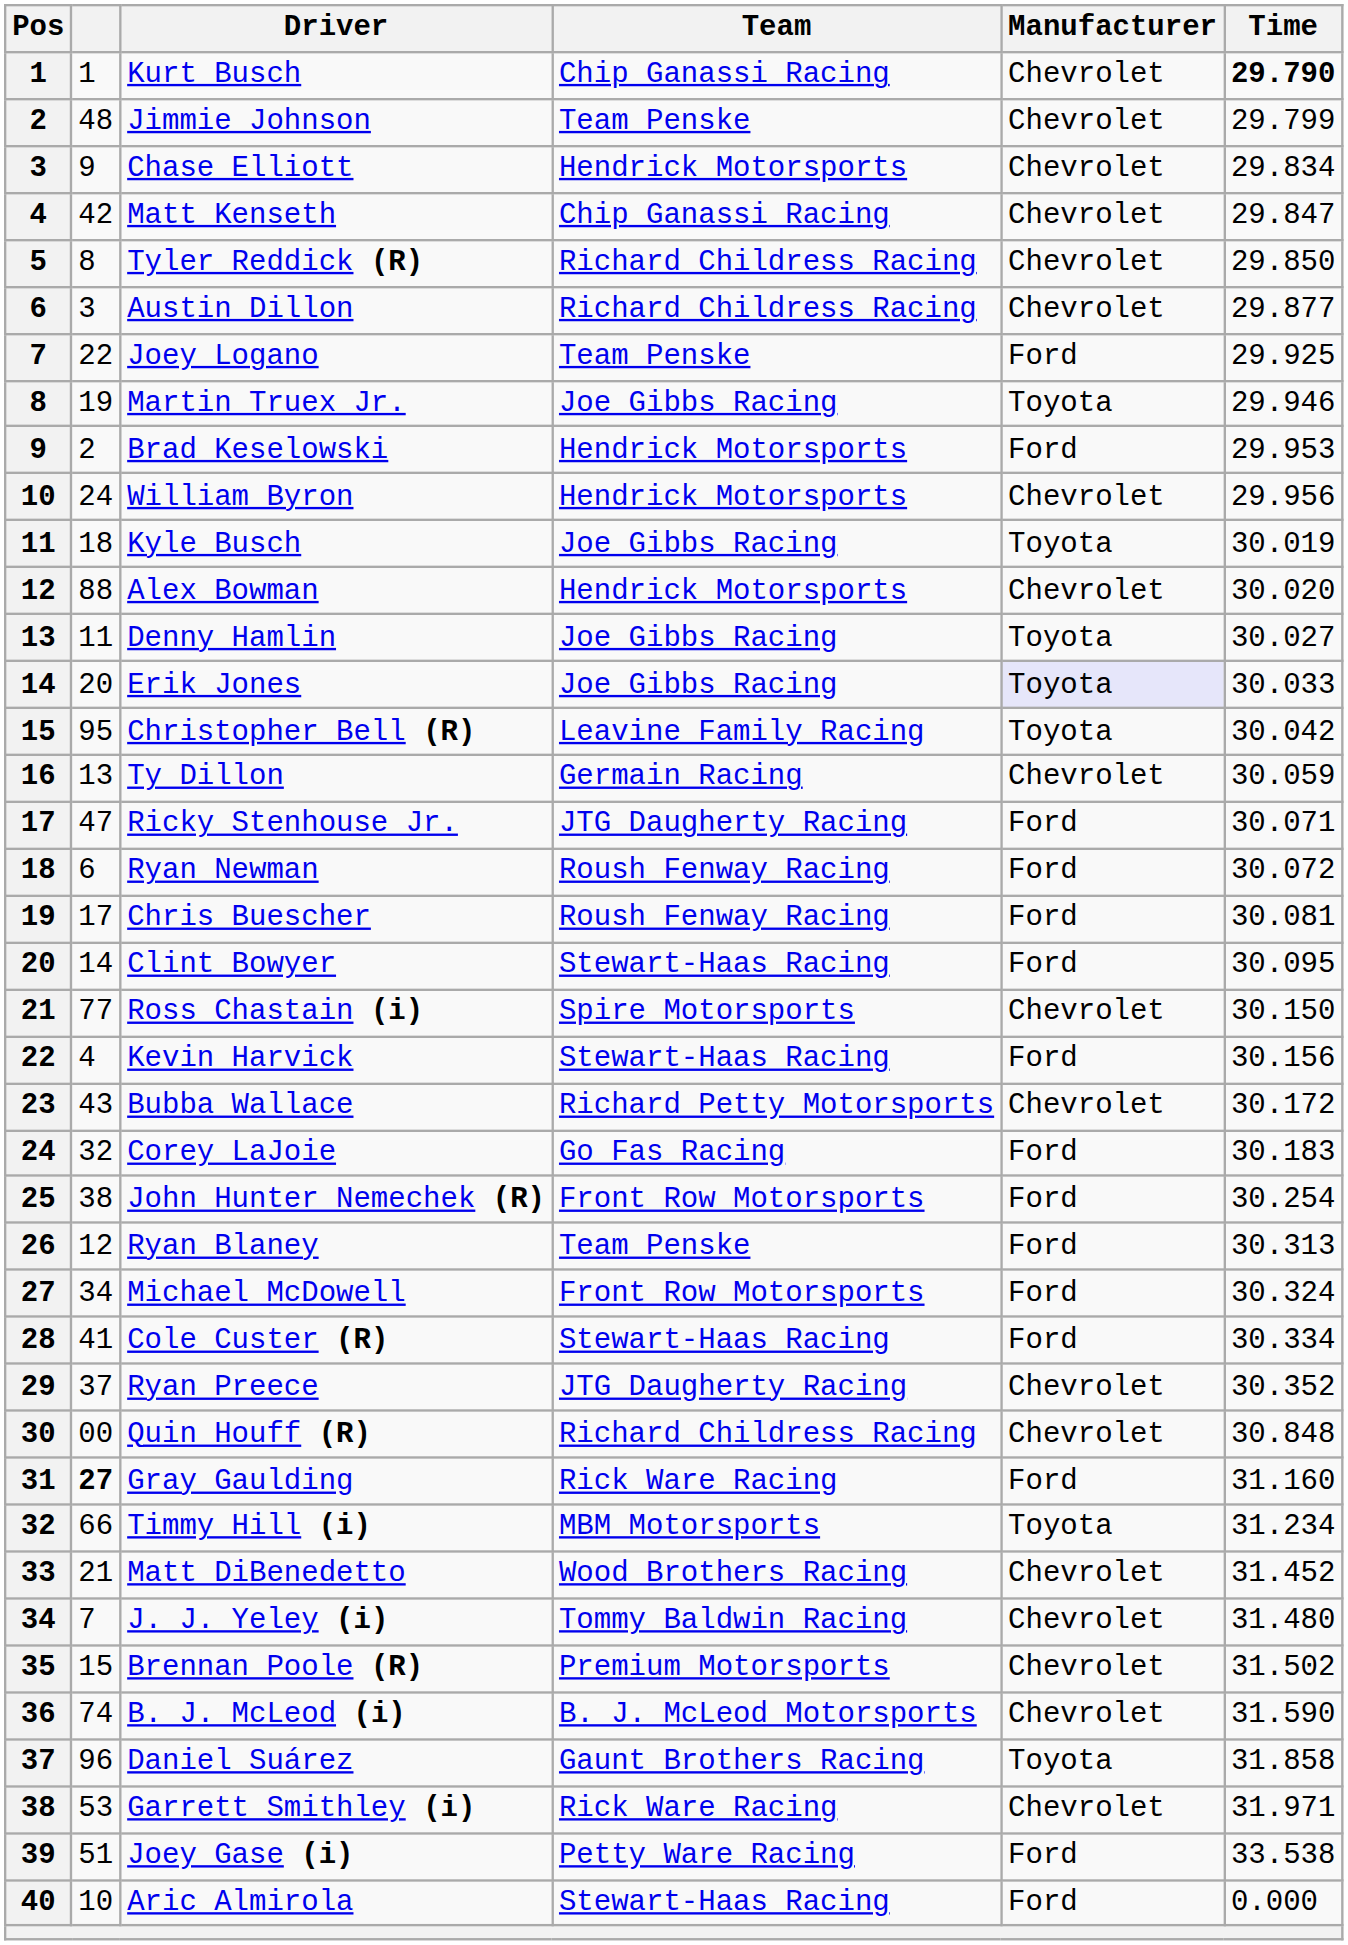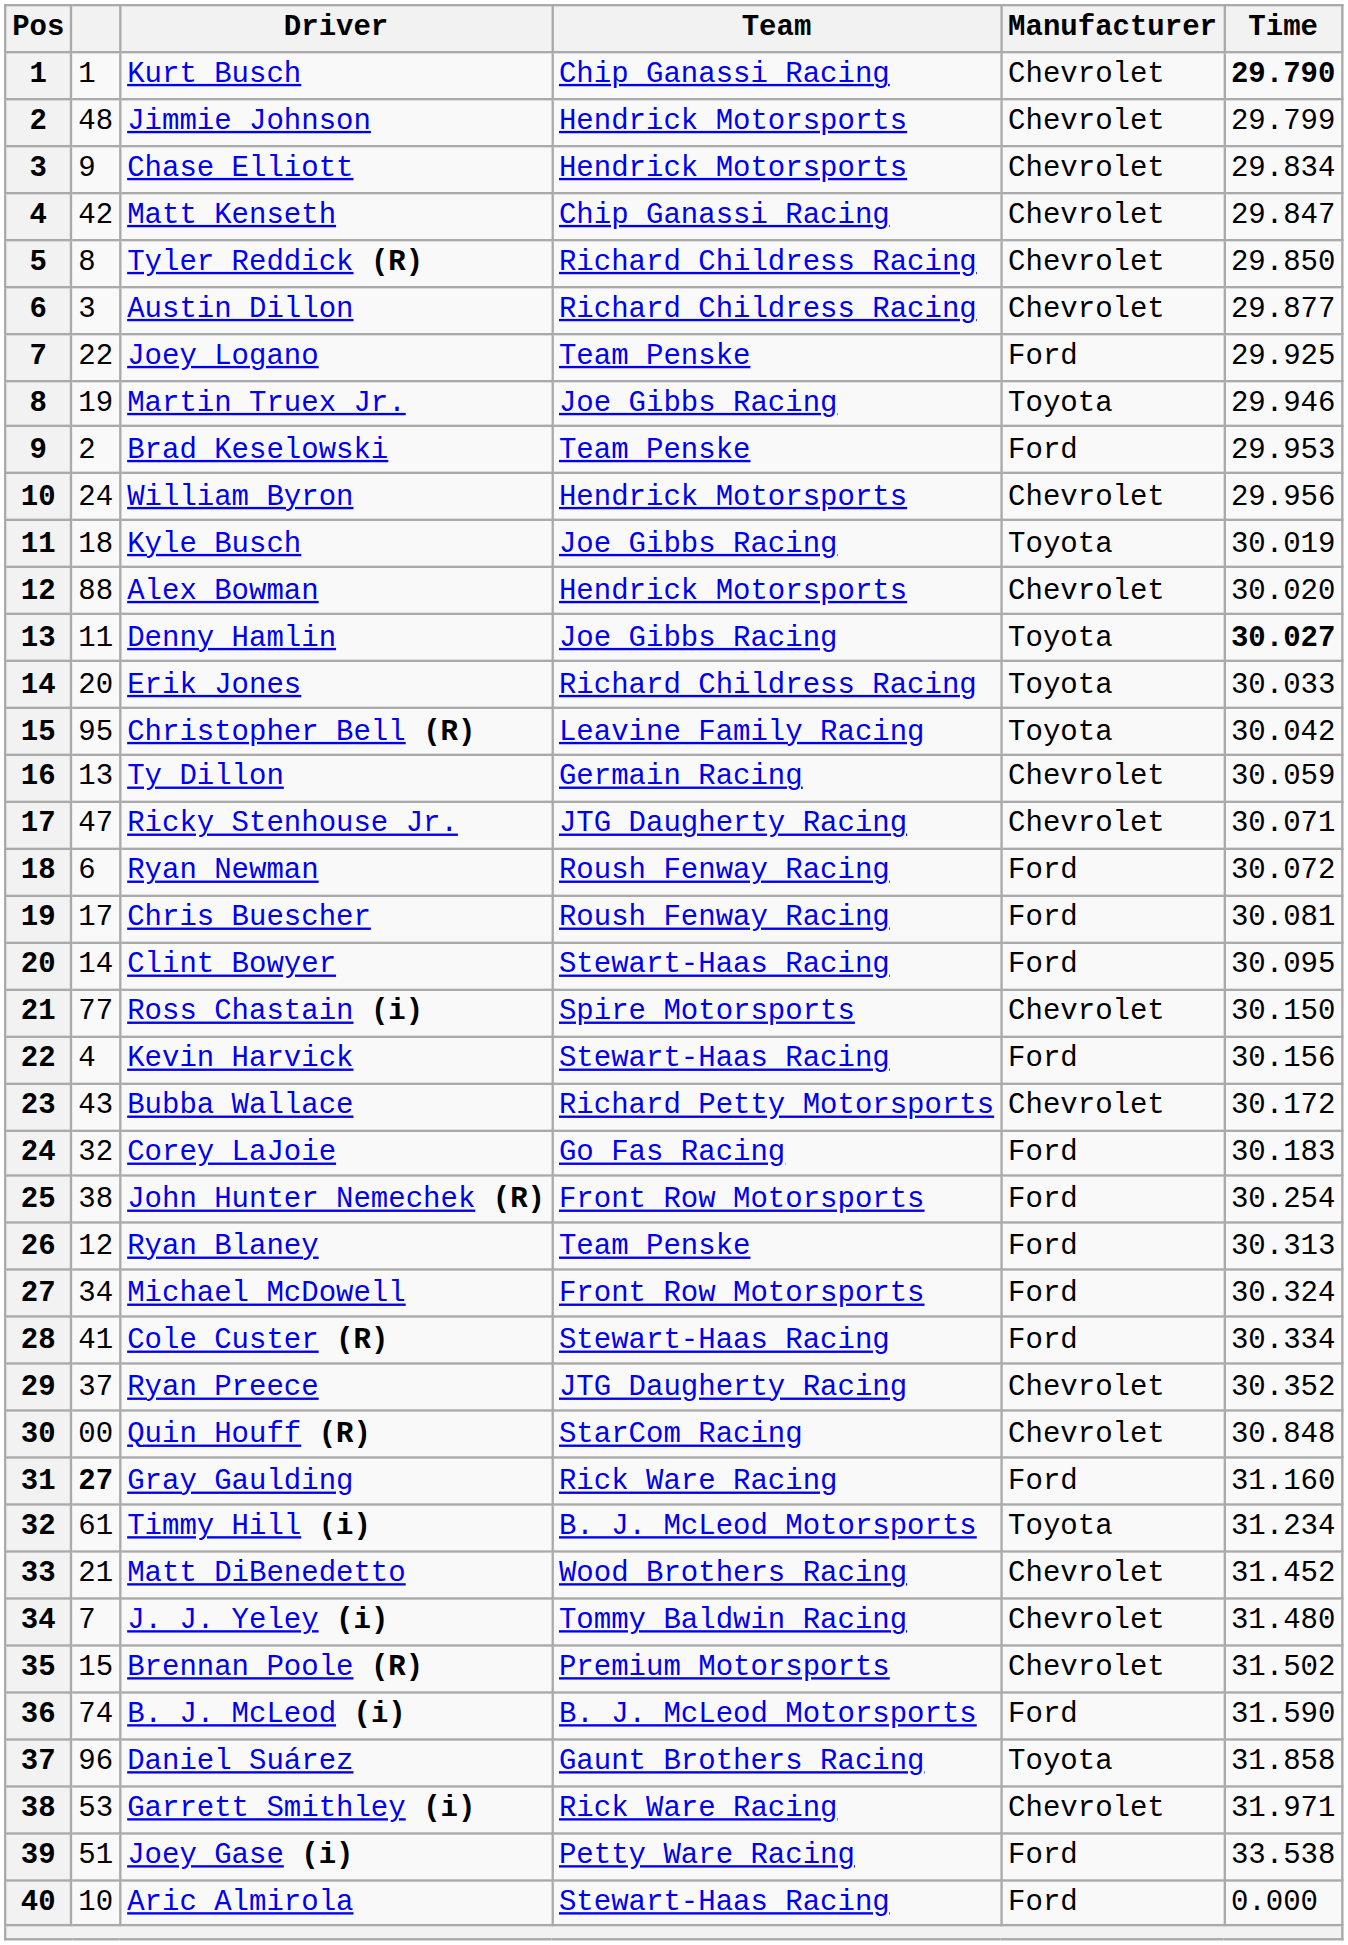 <table class="wikitable" style="font-size:95%">
 <tr>
 <th>Pos</th>
 <th></th>
 <th>Driver</th>
 <th>Team</th>
 <th>Manufacturer</th>
 <th>Time</th>
 </tr>
 <tr>
 <th>1</th>
 <td>1</td>
 <td><a href='#'>Kurt Busch</a></td>
 <td><a href='#'>Chip Ganassi Racing</a></td>
 <td>Chevrolet</td>
 <td><strong>29.790</strong></td>
 </tr>
 <tr>
 <th>2</th>
 <td>48</td>
 <td><a href='#'>Jimmie Johnson</a></td>
-<td><a href='#'>Team Penske</a></td>
+<td><a href='#'>Hendrick Motorsports</a></td>
 <td>Chevrolet</td>
 <td>29.799</td>
 </tr>
 <tr>
 <th>3</th>
 <td>9</td>
 <td><a href='#'>Chase Elliott</a></td>
 <td><a href='#'>Hendrick Motorsports</a></td>
 <td>Chevrolet</td>
 <td>29.834</td>
 </tr>
 <tr>
 <th>4</th>
 <td>42</td>
 <td><a href='#'>Matt Kenseth</a></td>
 <td><a href='#'>Chip Ganassi Racing</a></td>
 <td>Chevrolet</td>
 <td>29.847</td>
 </tr>
 <tr>
 <th>5</th>
 <td>8</td>
 <td><a href='#'>Tyler Reddick</a> <strong>(R)</strong></td>
 <td><a href='#'>Richard Childress Racing</a></td>
 <td>Chevrolet</td>
 <td>29.850</td>
 </tr>
 <tr>
 <th>6</th>
 <td>3</td>
 <td><a href='#'>Austin Dillon</a></td>
 <td><a href='#'>Richard Childress Racing</a></td>
 <td>Chevrolet</td>
 <td>29.877</td>
 </tr>
 <tr>
 <th>7</th>
 <td>22</td>
 <td><a href='#'>Joey Logano</a></td>
 <td><a href='#'>Team Penske</a></td>
 <td>Ford</td>
 <td>29.925</td>
 </tr>
 <tr>
 <th>8</th>
 <td>19</td>
 <td><a href='#'>Martin Truex Jr.</a></td>
 <td><a href='#'>Joe Gibbs Racing</a></td>
 <td>Toyota</td>
 <td>29.946</td>
 </tr>
 <tr>
 <th>9</th>
 <td>2</td>
 <td><a href='#'>Brad Keselowski</a></td>
-<td><a href='#'>Hendrick Motorsports</a></td>
+<td><a href='#'>Team Penske</a></td>
 <td>Ford</td>
 <td>29.953</td>
 </tr>
 <tr>
 <th>10</th>
 <td>24</td>
 <td><a href='#'>William Byron</a></td>
 <td><a href='#'>Hendrick Motorsports</a></td>
 <td>Chevrolet</td>
 <td>29.956</td>
 </tr>
 <tr>
 <th>11</th>
 <td>18</td>
 <td><a href='#'>Kyle Busch</a></td>
 <td><a href='#'>Joe Gibbs Racing</a></td>
 <td>Toyota</td>
 <td>30.019</td>
 </tr>
 <tr>
 <th>12</th>
 <td>88</td>
 <td><a href='#'>Alex Bowman</a></td>
 <td><a href='#'>Hendrick Motorsports</a></td>
 <td>Chevrolet</td>
 <td>30.020</td>
 </tr>
 <tr>
 <th>13</th>
 <td>11</td>
 <td><a href='#'>Denny Hamlin</a></td>
 <td><a href='#'>Joe Gibbs Racing</a></td>
 <td>Toyota</td>
-<td>30.027</td>
+<td><strong>30.027</strong></td>
 </tr>
 <tr>
 <th>14</th>
 <td>20</td>
 <td><a href='#'>Erik Jones</a></td>
-<td><a href='#'>Joe Gibbs Racing</a></td>
-<td style="background: lavender;">Toyota</td>
+<td><a href='#'>Richard Childress Racing</a></td>
+<td>Toyota</td>
 <td>30.033</td>
 </tr>
 <tr>
 <th>15</th>
 <td>95</td>
 <td><a href='#'>Christopher Bell</a> <strong>(R)</strong></td>
 <td><a href='#'>Leavine Family Racing</a></td>
 <td>Toyota</td>
 <td>30.042</td>
 </tr>
 <tr>
 <th>16</th>
 <td>13</td>
 <td><a href='#'>Ty Dillon</a></td>
 <td><a href='#'>Germain Racing</a></td>
 <td>Chevrolet</td>
 <td>30.059</td>
 </tr>
 <tr>
 <th>17</th>
 <td>47</td>
 <td><a href='#'>Ricky Stenhouse Jr.</a></td>
 <td><a href='#'>JTG Daugherty Racing</a></td>
-<td>Ford</td>
+<td>Chevrolet</td>
 <td>30.071</td>
 </tr>
 <tr>
 <th>18</th>
 <td>6</td>
 <td><a href='#'>Ryan Newman</a></td>
 <td><a href='#'>Roush Fenway Racing</a></td>
 <td>Ford</td>
 <td>30.072</td>
 </tr>
 <tr>
 <th>19</th>
 <td>17</td>
 <td><a href='#'>Chris Buescher</a></td>
 <td><a href='#'>Roush Fenway Racing</a></td>
 <td>Ford</td>
 <td>30.081</td>
 </tr>
 <tr>
 <th>20</th>
 <td>14</td>
 <td><a href='#'>Clint Bowyer</a></td>
 <td><a href='#'>Stewart-Haas Racing</a></td>
 <td>Ford</td>
 <td>30.095</td>
 </tr>
 <tr>
 <th>21</th>
 <td>77</td>
 <td><a href='#'>Ross Chastain</a> <strong>(i)</strong></td>
 <td><a href='#'>Spire Motorsports</a></td>
 <td>Chevrolet</td>
 <td>30.150</td>
 </tr>
 <tr>
 <th>22</th>
 <td>4</td>
 <td><a href='#'>Kevin Harvick</a></td>
 <td><a href='#'>Stewart-Haas Racing</a></td>
 <td>Ford</td>
 <td>30.156</td>
 </tr>
 <tr>
 <th>23</th>
 <td>43</td>
 <td><a href='#'>Bubba Wallace</a></td>
 <td><a href='#'>Richard Petty Motorsports</a></td>
 <td>Chevrolet</td>
 <td>30.172</td>
 </tr>
 <tr>
 <th>24</th>
 <td>32</td>
 <td><a href='#'>Corey LaJoie</a></td>
 <td><a href='#'>Go Fas Racing</a></td>
 <td>Ford</td>
 <td>30.183</td>
 </tr>
 <tr>
 <th>25</th>
 <td>38</td>
 <td><a href='#'>John Hunter Nemechek</a> <strong>(R)</strong></td>
 <td><a href='#'>Front Row Motorsports</a></td>
 <td>Ford</td>
 <td>30.254</td>
 </tr>
 <tr>
 <th>26</th>
 <td>12</td>
 <td><a href='#'>Ryan Blaney</a></td>
 <td><a href='#'>Team Penske</a></td>
 <td>Ford</td>
 <td>30.313</td>
 </tr>
 <tr>
 <th>27</th>
 <td>34</td>
 <td><a href='#'>Michael McDowell</a></td>
 <td><a href='#'>Front Row Motorsports</a></td>
 <td>Ford</td>
 <td>30.324</td>
 </tr>
 <tr>
 <th>28</th>
 <td>41</td>
 <td><a href='#'>Cole Custer</a> <strong>(R)</strong></td>
 <td><a href='#'>Stewart-Haas Racing</a></td>
 <td>Ford</td>
 <td>30.334</td>
 </tr>
 <tr>
 <th>29</th>
 <td>37</td>
 <td><a href='#'>Ryan Preece</a></td>
 <td><a href='#'>JTG Daugherty Racing</a></td>
 <td>Chevrolet</td>
 <td>30.352</td>
 </tr>
 <tr>
 <th>30</th>
 <td>00</td>
 <td><a href='#'>Quin Houff</a> <strong>(R)</strong></td>
-<td><a href='#'>Richard Childress Racing</a></td>
+<td><a href='#'>StarCom Racing</a></td>
 <td>Chevrolet</td>
 <td>30.848</td>
 </tr>
 <tr>
 <th>31</th>
 <td><strong>27</strong></td>
 <td><a href='#'>Gray Gaulding</a></td>
 <td><a href='#'>Rick Ware Racing</a></td>
 <td>Ford</td>
 <td>31.160</td>
 </tr>
 <tr>
 <th>32</th>
-<td>66</td>
+<td>61</td>
 <td><a href='#'>Timmy Hill</a> <strong>(i)</strong></td>
-<td><a href='#'>MBM Motorsports</a></td>
+<td><a href='#'>B. J. McLeod Motorsports</a></td>
 <td>Toyota</td>
 <td>31.234</td>
 </tr>
 <tr>
 <th>33</th>
 <td>21</td>
 <td><a href='#'>Matt DiBenedetto</a></td>
 <td><a href='#'>Wood Brothers Racing</a></td>
 <td>Chevrolet</td>
 <td>31.452</td>
 </tr>
 <tr>
 <th>34</th>
 <td>7</td>
 <td><a href='#'>J. J. Yeley</a> <strong>(i)</strong></td>
 <td><a href='#'>Tommy Baldwin Racing</a></td>
 <td>Chevrolet</td>
 <td>31.480</td>
 </tr>
 <tr>
 <th>35</th>
 <td>15</td>
 <td><a href='#'>Brennan Poole</a> <strong>(R)</strong></td>
 <td><a href='#'>Premium Motorsports</a></td>
 <td>Chevrolet</td>
 <td>31.502</td>
 </tr>
 <tr>
 <th>36</th>
 <td>74</td>
 <td><a href='#'>B. J. McLeod</a> <strong>(i)</strong></td>
 <td><a href='#'>B. J. McLeod Motorsports</a></td>
-<td>Chevrolet</td>
+<td>Ford</td>
 <td>31.590</td>
 </tr>
 <tr>
 <th>37</th>
 <td>96</td>
 <td><a href='#'>Daniel Suárez</a></td>
 <td><a href='#'>Gaunt Brothers Racing</a></td>
 <td>Toyota</td>
 <td>31.858</td>
 </tr>
 <tr>
 <th>38</th>
 <td>53</td>
 <td><a href='#'>Garrett Smithley</a> <strong>(i)</strong></td>
 <td><a href='#'>Rick Ware Racing</a></td>
 <td>Chevrolet</td>
 <td>31.971</td>
 </tr>
 <tr>
 <th>39</th>
 <td>51</td>
 <td><a href='#'>Joey Gase</a> <strong>(i)</strong></td>
 <td><a href='#'>Petty Ware Racing</a></td>
 <td>Ford</td>
 <td>33.538</td>
 </tr>
 <tr>
 <th>40</th>
 <td>10</td>
 <td><a href='#'>Aric Almirola</a></td>
 <td><a href='#'>Stewart-Haas Racing</a></td>
 <td>Ford</td>
 <td>0.000</td>
 </tr>
 <tr>
 <th colspan="6"></th>
 </tr>
 </table>
